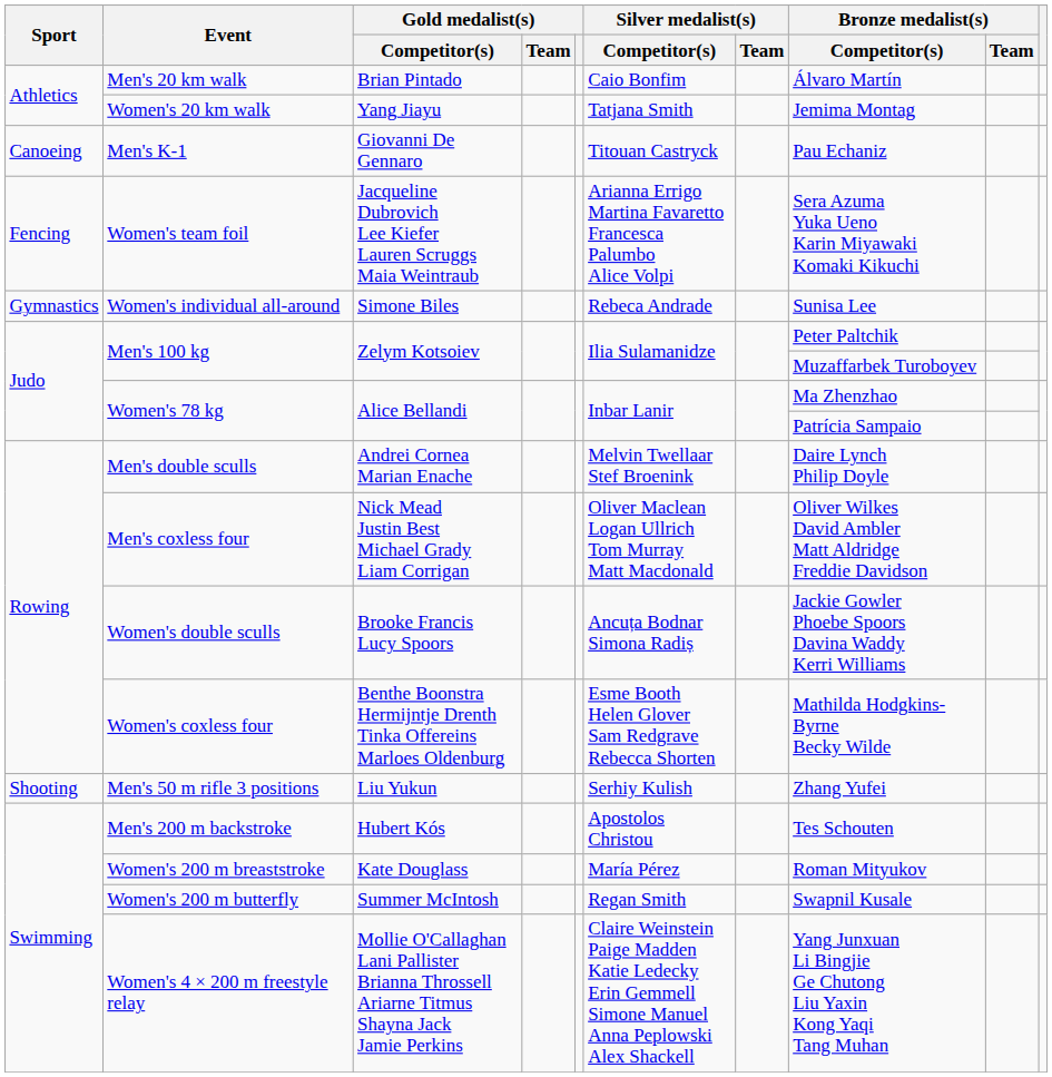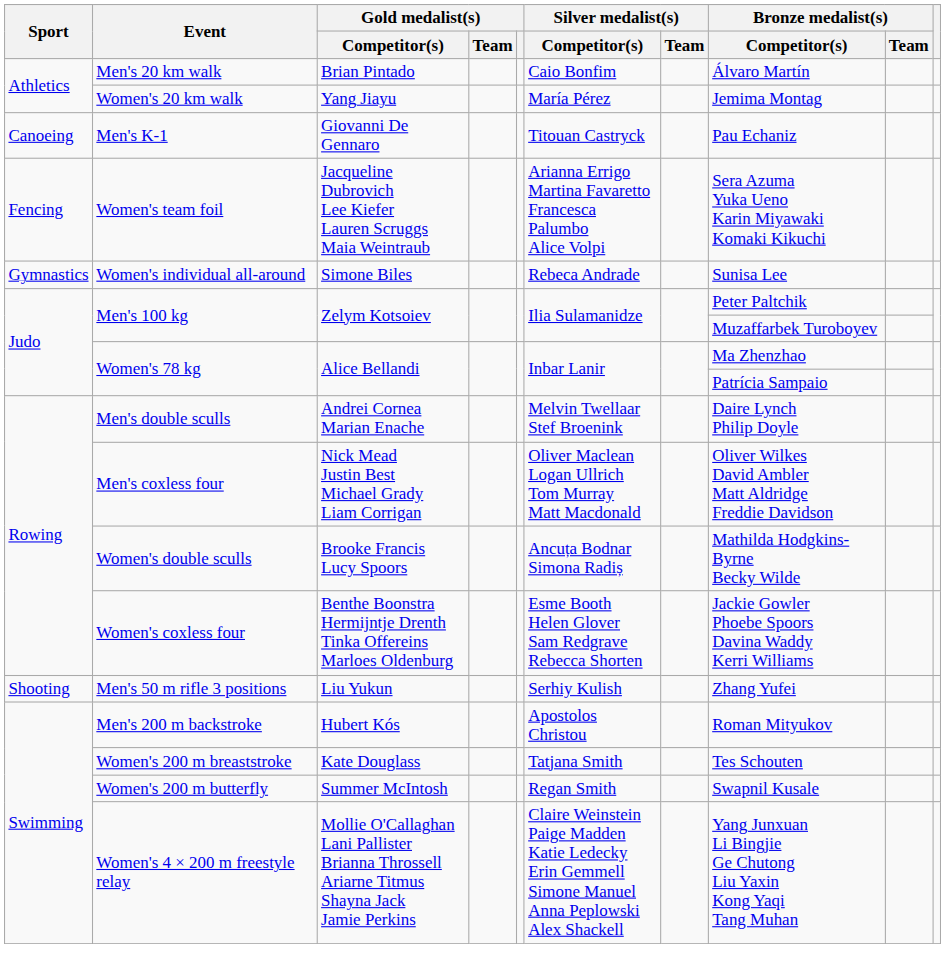 <table class="wikitable" style="width:100%;">
 <tr>
 <th rowspan="2">Sport</th>
 <th rowspan="2">Event</th>
 <th colspan="3">Gold medalist(s)</th>
 <th colspan="2">Silver medalist(s)</th>
 <th colspan="2">Bronze medalist(s)</th>
 <th rowspan="2"></th>
 </tr>
 <tr>
 <th>Competitor(s)</th>
 <th>Team</th>
 <th></th>
 <th>Competitor(s)</th>
 <th>Team</th>
 <th>Competitor(s)</th>
 <th>Team</th>
 </tr>
 <tr>
 <td rowspan="2"><a href='#'>Athletics</a></td>
 <td><a href='#'>Men's 20 km walk</a></td>
 <td><a href='#'>Brian Pintado</a></td>
 <td></td>
 <td></td>
 <td><a href='#'>Caio Bonfim</a></td>
 <td></td>
 <td><a href='#'>Álvaro Martín</a></td>
 <td></td>
 <td></td>
 </tr>
 <tr>
 <td><a href='#'>Women's 20 km walk</a></td>
 <td><a href='#'>Yang Jiayu</a></td>
 <td></td>
 <td></td>
-<td><a href='#'>Tatjana Smith</a></td>
+<td><a href='#'>María Pérez</a></td>
 <td></td>
 <td><a href='#'>Jemima Montag</a></td>
 <td></td>
 <td></td>
 </tr>
 <tr>
 <td><a href='#'>Canoeing</a></td>
 <td><a href='#'>Men's K-1</a></td>
 <td><a href='#'>Giovanni De Gennaro</a></td>
 <td></td>
 <td></td>
 <td><a href='#'>Titouan Castryck</a></td>
 <td></td>
 <td><a href='#'>Pau Echaniz</a></td>
 <td></td>
 <td></td>
 </tr>
 <tr>
 <td><a href='#'>Fencing</a></td>
 <td><a href='#'>Women's team foil</a></td>
 <td><a href='#'>Jacqueline Dubrovich</a> <br> <a href='#'>Lee Kiefer</a> <br> <a href='#'>Lauren Scruggs</a> <br> <a href='#'>Maia Weintraub</a></td>
 <td></td>
 <td></td>
 <td><a href='#'>Arianna Errigo</a> <br> <a href='#'>Martina Favaretto</a> <br> <a href='#'>Francesca Palumbo</a> <br> <a href='#'>Alice Volpi</a></td>
 <td></td>
 <td><a href='#'>Sera Azuma</a> <br> <a href='#'>Yuka Ueno</a> <br> <a href='#'>Karin Miyawaki</a> <br> <a href='#'>Komaki Kikuchi</a></td>
 <td></td>
 <td></td>
 </tr>
 <tr>
 <td><a href='#'>Gymnastics</a></td>
 <td><a href='#'>Women's individual all-around</a></td>
 <td><a href='#'>Simone Biles</a></td>
 <td></td>
 <td></td>
 <td><a href='#'>Rebeca Andrade</a></td>
 <td></td>
 <td><a href='#'>Sunisa Lee</a></td>
 <td></td>
 <td></td>
 </tr>
 <tr>
 <td rowspan="4"><a href='#'>Judo</a></td>
 <td rowspan="2"><a href='#'>Men's 100 kg</a></td>
 <td rowspan="2"><a href='#'>Zelym Kotsoiev</a></td>
 <td rowspan="2"></td>
 <td rowspan="2"></td>
 <td rowspan="2"><a href='#'>Ilia Sulamanidze</a></td>
 <td rowspan="2"></td>
 <td><a href='#'>Peter Paltchik</a></td>
 <td></td>
 <td rowspan="2"></td>
 </tr>
 <tr>
 <td><a href='#'>Muzaffarbek Turoboyev</a></td>
 <td></td>
 </tr>
 <tr>
 <td rowspan="2"><a href='#'>Women's 78 kg</a></td>
 <td rowspan="2"><a href='#'>Alice Bellandi</a></td>
 <td rowspan="2"></td>
 <td rowspan="2"></td>
 <td rowspan="2"><a href='#'>Inbar Lanir</a></td>
 <td rowspan="2"></td>
 <td><a href='#'>Ma Zhenzhao</a></td>
 <td></td>
 <td rowspan="2"></td>
 </tr>
 <tr>
 <td><a href='#'>Patrícia Sampaio</a></td>
 <td></td>
 </tr>
 <tr>
 <td rowspan="4"><a href='#'>Rowing</a></td>
 <td><a href='#'>Men's double sculls</a></td>
 <td><a href='#'>Andrei Cornea</a><br><a href='#'>Marian Enache</a></td>
 <td></td>
 <td></td>
 <td><a href='#'>Melvin Twellaar</a><br><a href='#'>Stef Broenink</a></td>
 <td></td>
 <td><a href='#'>Daire Lynch</a><br><a href='#'>Philip Doyle</a></td>
 <td></td>
 <td></td>
 </tr>
 <tr>
 <td><a href='#'>Men's coxless four</a></td>
 <td><a href='#'>Nick Mead</a> <br> <a href='#'>Justin Best</a> <br> <a href='#'>Michael Grady</a> <br> <a href='#'>Liam Corrigan</a></td>
 <td></td>
 <td></td>
 <td><a href='#'>Oliver Maclean</a><br><a href='#'>Logan Ullrich</a><br><a href='#'>Tom Murray</a><br><a href='#'>Matt Macdonald</a></td>
 <td></td>
 <td><a href='#'>Oliver Wilkes</a><br><a href='#'>David Ambler</a><br><a href='#'>Matt Aldridge</a><br><a href='#'>Freddie Davidson</a></td>
 <td></td>
 <td></td>
 </tr>
 <tr>
 <td><a href='#'>Women's double sculls</a></td>
 <td><a href='#'>Brooke Francis</a><br><a href='#'>Lucy Spoors</a></td>
 <td></td>
 <td></td>
 <td><a href='#'>Ancuța Bodnar</a><br><a href='#'>Simona Radiș</a></td>
 <td></td>
-<td><a href='#'>Jackie Gowler</a> <br> <a href='#'>Phoebe Spoors</a> <br> <a href='#'>Davina Waddy</a> <br> <a href='#'>Kerri Williams</a></td>
+<td><a href='#'>Mathilda Hodgkins-Byrne</a><br><a href='#'>Becky Wilde</a></td>
 <td></td>
 <td></td>
 </tr>
 <tr>
 <td><a href='#'>Women's coxless four</a></td>
 <td><a href='#'>Benthe Boonstra</a> <br> <a href='#'>Hermijntje Drenth</a> <br> <a href='#'>Tinka Offereins</a> <br> <a href='#'>Marloes Oldenburg</a></td>
 <td></td>
 <td></td>
 <td><a href='#'>Esme Booth</a> <br> <a href='#'>Helen Glover</a> <br> <a href='#'>Sam Redgrave</a> <br> <a href='#'>Rebecca Shorten</a></td>
 <td></td>
-<td><a href='#'>Mathilda Hodgkins-Byrne</a><br><a href='#'>Becky Wilde</a></td>
+<td><a href='#'>Jackie Gowler</a> <br> <a href='#'>Phoebe Spoors</a> <br> <a href='#'>Davina Waddy</a> <br> <a href='#'>Kerri Williams</a></td>
 <td></td>
 <td></td>
 </tr>
 <tr>
 <td><a href='#'>Shooting</a></td>
 <td><a href='#'>Men's 50 m rifle 3 positions</a></td>
 <td><a href='#'>Liu Yukun</a></td>
 <td></td>
 <td></td>
 <td><a href='#'>Serhiy Kulish</a></td>
 <td></td>
 <td><a href='#'>Zhang Yufei</a></td>
 <td></td>
 <td></td>
 </tr>
 <tr>
 <td rowspan="4"><a href='#'>Swimming</a></td>
 <td><a href='#'>Men's 200 m backstroke</a></td>
 <td><a href='#'>Hubert Kós</a></td>
 <td></td>
 <td></td>
 <td><a href='#'>Apostolos Christou</a></td>
 <td></td>
-<td><a href='#'>Tes Schouten</a></td>
+<td><a href='#'>Roman Mityukov</a></td>
 <td></td>
 <td></td>
 </tr>
 <tr>
 <td><a href='#'>Women's 200 m breaststroke</a></td>
 <td><a href='#'>Kate Douglass</a></td>
 <td></td>
 <td></td>
-<td><a href='#'>María Pérez</a></td>
+<td><a href='#'>Tatjana Smith</a></td>
 <td></td>
-<td><a href='#'>Roman Mityukov</a></td>
+<td><a href='#'>Tes Schouten</a></td>
 <td></td>
 <td></td>
 </tr>
 <tr>
 <td><a href='#'>Women's 200 m butterfly</a></td>
 <td><a href='#'>Summer McIntosh</a></td>
 <td></td>
 <td></td>
 <td><a href='#'>Regan Smith</a></td>
 <td></td>
 <td><a href='#'>Swapnil Kusale</a></td>
 <td></td>
 <td></td>
 </tr>
 <tr>
 <td><a href='#'>Women's 4 × 200 m freestyle relay</a></td>
 <td><a href='#'>Mollie O'Callaghan</a> <br> <a href='#'>Lani Pallister</a> <br> <a href='#'>Brianna Throssell</a> <br> <a href='#'>Ariarne Titmus</a> <br> <a href='#'>Shayna Jack</a> <br> <a href='#'>Jamie Perkins</a></td>
 <td></td>
 <td></td>
 <td><a href='#'>Claire Weinstein</a> <br> <a href='#'>Paige Madden</a> <br> <a href='#'>Katie Ledecky</a> <br> <a href='#'>Erin Gemmell</a> <br> <a href='#'>Simone Manuel</a> <br>  <a href='#'>Anna Peplowski</a> <br> <a href='#'>Alex Shackell</a></td>
 <td></td>
 <td><a href='#'>Yang Junxuan</a> <br> <a href='#'>Li Bingjie</a> <br> <a href='#'>Ge Chutong</a> <br> <a href='#'>Liu Yaxin</a> <br> <a href='#'>Kong Yaqi</a> <br> <a href='#'>Tang Muhan</a></td>
 <td></td>
 <td></td>
 </tr>
 </table>
